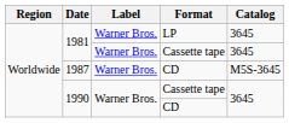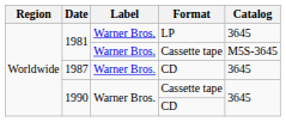 <table class="wikitable">
 <tr>
 <th>Region</th>
 <th>Date</th>
 <th>Label</th>
 <th>Format</th>
 <th>Catalog</th>
 </tr>
 <tr>
 <td rowspan="5">Worldwide</td>
 <td rowspan="2">1981</td>
 <td><a href='#'>Warner Bros.</a></td>
 <td>LP</td>
 <td>3645</td>
 </tr>
 <tr>
 <td><a href='#'>Warner Bros.</a></td>
 <td>Cassette tape</td>
-<td>3645</td>
+<td>M5S-3645</td>
 </tr>
 <tr>
 <td>1987</td>
 <td><a href='#'>Warner Bros.</a></td>
 <td>CD</td>
-<td>M5S-3645</td>
+<td>3645</td>
 </tr>
 <tr>
 <td rowspan="2">1990</td>
 <td rowspan="2">Warner Bros.</td>
 <td>Cassette tape</td>
 <td rowspan="2">3645</td>
 </tr>
 <tr>
 <td>CD</td>
 </tr>
 </table>
